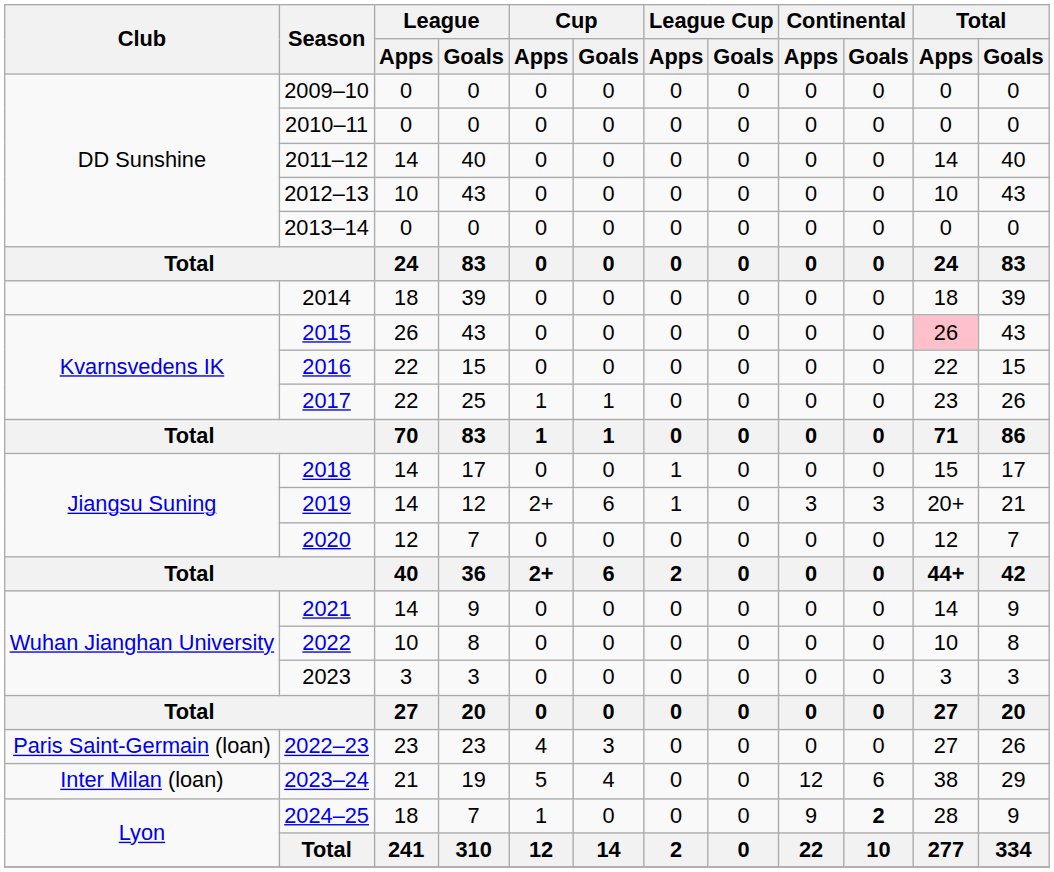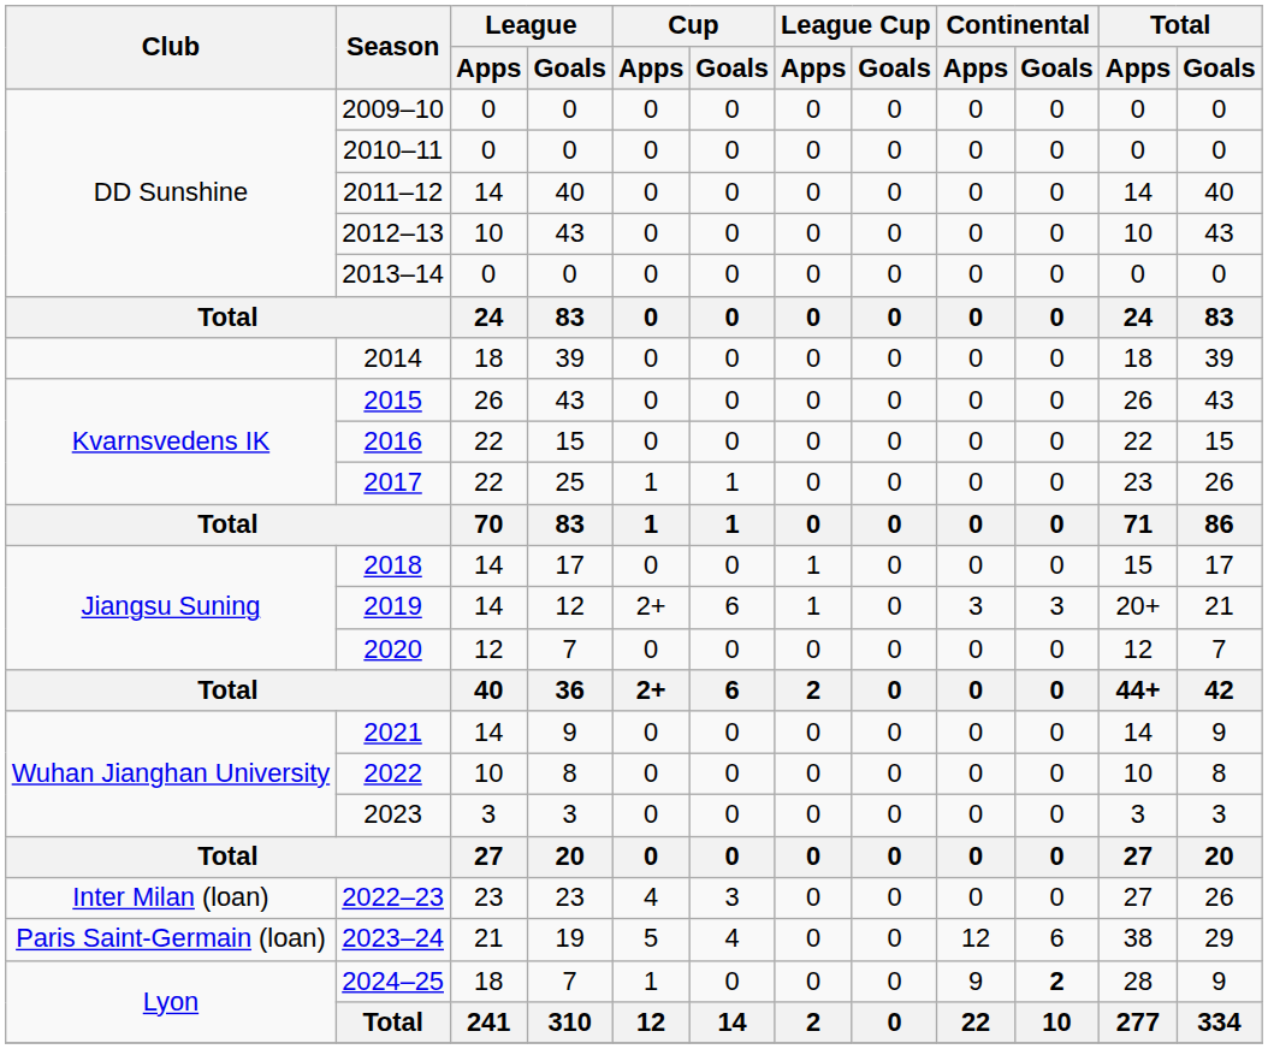 <table class="wikitable" style="font-size:100%; text-align: center;">
 <tr>
 <th rowspan=2>Club</th>
 <th rowspan=2>Season</th>
 <th colspan=2>League</th>
 <th colspan=2>Cup</th>
 <th colspan=2>League Cup</th>
 <th colspan=2>Continental</th>
 <th colspan=2>Total</th>
 </tr>
 <tr>
 <th>Apps</th>
 <th>Goals</th>
 <th>Apps</th>
 <th>Goals</th>
 <th>Apps</th>
 <th>Goals</th>
 <th>Apps</th>
 <th>Goals</th>
 <th>Apps</th>
 <th>Goals</th>
 </tr>
 <tr>
 <td rowspan=5>DD Sunshine</td>
 <td>2009–10</td>
 <td>0</td>
 <td>0</td>
 <td>0</td>
 <td>0</td>
 <td>0</td>
 <td>0</td>
 <td>0</td>
 <td>0</td>
 <td>0</td>
 <td>0</td>
 </tr>
 <tr>
 <td>2010–11</td>
 <td>0</td>
 <td>0</td>
 <td>0</td>
 <td>0</td>
 <td>0</td>
 <td>0</td>
 <td>0</td>
 <td>0</td>
 <td>0</td>
 <td>0</td>
 </tr>
 <tr>
 <td>2011–12</td>
 <td>14</td>
 <td>40</td>
 <td>0</td>
 <td>0</td>
 <td>0</td>
 <td>0</td>
 <td>0</td>
 <td>0</td>
 <td>14</td>
 <td>40</td>
 </tr>
 <tr>
 <td>2012–13</td>
 <td>10</td>
 <td>43</td>
 <td>0</td>
 <td>0</td>
 <td>0</td>
 <td>0</td>
 <td>0</td>
 <td>0</td>
 <td>10</td>
 <td>43</td>
 </tr>
 <tr>
 <td>2013–14</td>
 <td>0</td>
 <td>0</td>
 <td>0</td>
 <td>0</td>
 <td>0</td>
 <td>0</td>
 <td>0</td>
 <td>0</td>
 <td>0</td>
 <td>0</td>
 </tr>
 <tr>
 <th colspan="2">Total</th>
 <th>24</th>
 <th>83</th>
 <th>0</th>
 <th>0</th>
 <th>0</th>
 <th>0</th>
 <th>0</th>
 <th>0</th>
 <th>24</th>
 <th>83</th>
 </tr>
 <tr>
 <td rowspan=1></td>
 <td>2014</td>
 <td>18</td>
 <td>39</td>
 <td>0</td>
 <td>0</td>
 <td>0</td>
 <td>0</td>
 <td>0</td>
 <td>0</td>
 <td>18</td>
 <td>39</td>
 </tr>
 <tr>
 <td rowspan=3><a href='#'>Kvarnsvedens IK</a></td>
 <td><a href='#'>2015</a></td>
 <td>26</td>
 <td>43</td>
 <td>0</td>
 <td>0</td>
 <td>0</td>
 <td>0</td>
 <td>0</td>
 <td>0</td>
-<td style="background: pink;">26</td>
+<td>26</td>
 <td>43</td>
 </tr>
 <tr>
 <td><a href='#'>2016</a></td>
 <td>22</td>
 <td>15</td>
 <td>0</td>
 <td>0</td>
 <td>0</td>
 <td>0</td>
 <td>0</td>
 <td>0</td>
 <td>22</td>
 <td>15</td>
 </tr>
 <tr>
 <td><a href='#'>2017</a></td>
 <td>22</td>
 <td>25</td>
 <td>1</td>
 <td>1</td>
 <td>0</td>
 <td>0</td>
 <td>0</td>
 <td>0</td>
 <td>23</td>
 <td>26</td>
 </tr>
 <tr>
 <th colspan="2">Total</th>
 <th>70</th>
 <th>83</th>
 <th>1</th>
 <th>1</th>
 <th>0</th>
 <th>0</th>
 <th>0</th>
 <th>0</th>
 <th>71</th>
 <th>86</th>
 </tr>
 <tr>
 <td rowspan=3><a href='#'>Jiangsu Suning</a></td>
 <td><a href='#'>2018</a></td>
 <td>14</td>
 <td>17</td>
 <td>0</td>
 <td>0</td>
 <td>1</td>
 <td>0</td>
 <td>0</td>
 <td>0</td>
 <td>15</td>
 <td>17</td>
 </tr>
 <tr>
 <td><a href='#'>2019</a></td>
 <td>14</td>
 <td>12</td>
 <td>2+</td>
 <td>6</td>
 <td>1</td>
 <td>0</td>
 <td>3</td>
 <td>3</td>
 <td>20+</td>
 <td>21</td>
 </tr>
 <tr>
 <td><a href='#'>2020</a></td>
 <td>12</td>
 <td>7</td>
 <td>0</td>
 <td>0</td>
 <td>0</td>
 <td>0</td>
 <td>0</td>
 <td>0</td>
 <td>12</td>
 <td>7</td>
 </tr>
 <tr>
 <th colspan="2">Total</th>
 <th>40</th>
 <th>36</th>
 <th>2+</th>
 <th>6</th>
 <th>2</th>
 <th>0</th>
 <th>0</th>
 <th>0</th>
 <th>44+</th>
 <th>42</th>
 </tr>
 <tr>
 <td rowspan=3><a href='#'>Wuhan Jianghan University</a></td>
 <td><a href='#'>2021</a></td>
 <td>14</td>
 <td>9</td>
 <td>0</td>
 <td>0</td>
 <td>0</td>
 <td>0</td>
 <td>0</td>
 <td>0</td>
 <td>14</td>
 <td>9</td>
 </tr>
 <tr>
 <td><a href='#'>2022</a></td>
 <td>10</td>
 <td>8</td>
 <td>0</td>
 <td>0</td>
 <td>0</td>
 <td>0</td>
 <td>0</td>
 <td>0</td>
 <td>10</td>
 <td>8</td>
 </tr>
 <tr>
 <td>2023</td>
 <td>3</td>
 <td>3</td>
 <td>0</td>
 <td>0</td>
 <td>0</td>
 <td>0</td>
 <td>0</td>
 <td>0</td>
 <td>3</td>
 <td>3</td>
 </tr>
 <tr>
 <th colspan="2">Total</th>
 <th>27</th>
 <th>20</th>
 <th>0</th>
 <th>0</th>
 <th>0</th>
 <th>0</th>
 <th>0</th>
 <th>0</th>
 <th>27</th>
 <th>20</th>
 </tr>
 <tr>
-<td rowspan=1><a href='#'>Paris Saint-Germain</a> (loan)</td>
+<td rowspan=1><a href='#'>Inter Milan</a> (loan)</td>
 <td><a href='#'>2022–23</a></td>
 <td>23</td>
 <td>23</td>
 <td>4</td>
 <td>3</td>
 <td>0</td>
 <td>0</td>
 <td>0</td>
 <td>0</td>
 <td>27</td>
 <td>26</td>
 </tr>
 <tr>
-<td rowspan=1><a href='#'>Inter Milan</a> (loan)</td>
+<td rowspan=1><a href='#'>Paris Saint-Germain</a> (loan)</td>
 <td><a href='#'>2023–24</a></td>
 <td>21</td>
 <td>19</td>
 <td>5</td>
 <td>4</td>
 <td>0</td>
 <td>0</td>
 <td>12</td>
 <td>6</td>
 <td>38</td>
 <td>29</td>
 </tr>
 <tr>
 <td rowspan=2><a href='#'>Lyon</a></td>
 <td><a href='#'>2024–25</a></td>
 <td>18</td>
 <td>7</td>
 <td>1</td>
 <td>0</td>
 <td>0</td>
 <td>0</td>
 <td>9</td>
 <td><strong>2</strong></td>
 <td>28</td>
 <td>9</td>
 </tr>
 <tr>
 <th>Total</th>
 <th>241</th>
 <th>310</th>
 <th>12</th>
 <th>14</th>
 <th>2</th>
 <th>0</th>
 <th>22</th>
 <th>10</th>
 <th>277</th>
 <th>334</th>
 </tr>
 <tr>
 </tr>
 </table>
